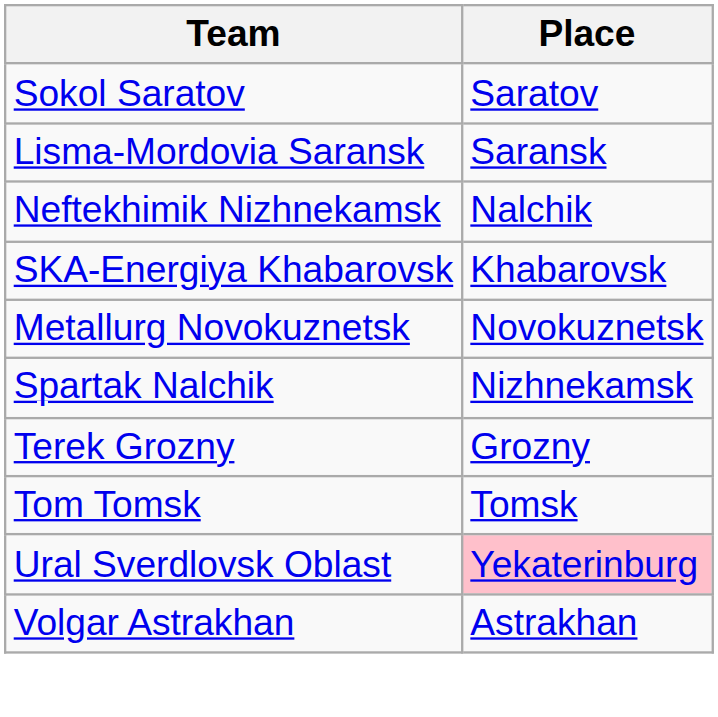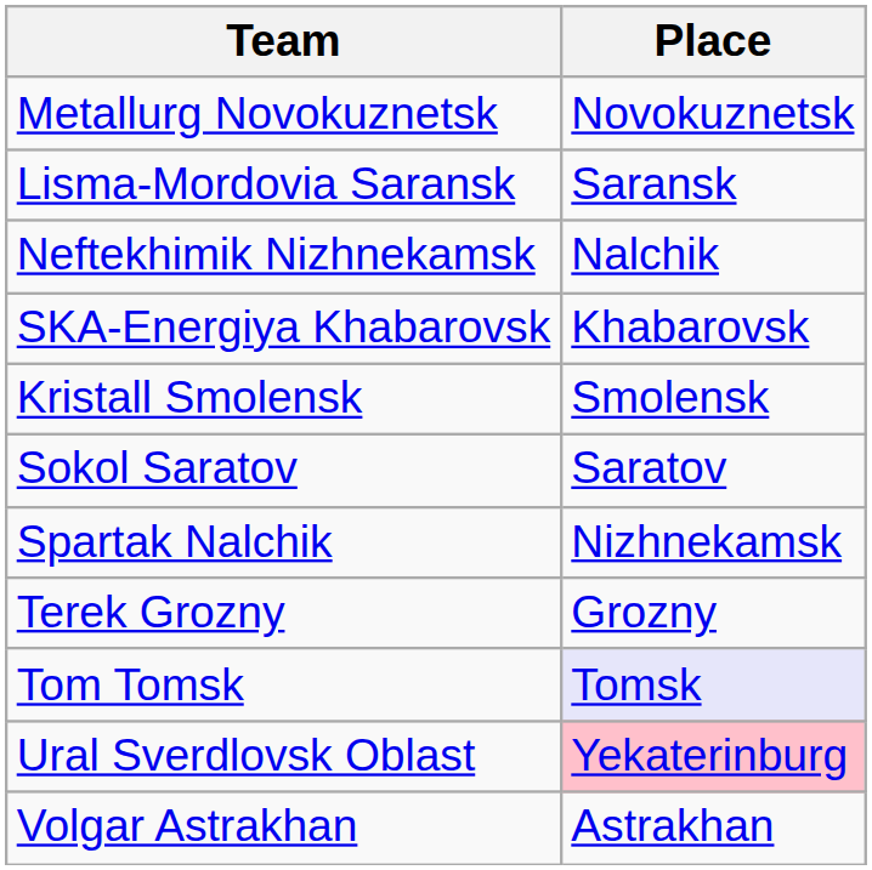 <table class="wikitable">
 <tr>
 <th>Team</th>
 <th>Place</th>
 </tr>
 <tr>
-<td><a href='#'>Sokol Saratov</a></td>
-<td><a href='#'>Saratov</a></td>
+<td><a href='#'>Metallurg Novokuznetsk</a></td>
+<td><a href='#'>Novokuznetsk</a></td>
 </tr>
 <tr>
 <td><a href='#'>Lisma-Mordovia Saransk</a></td>
 <td><a href='#'>Saransk</a></td>
 </tr>
 <tr>
 <td><a href='#'>Neftekhimik Nizhnekamsk</a></td>
 <td><a href='#'>Nalchik</a></td>
 </tr>
 <tr>
 <td><a href='#'>SKA-Energiya Khabarovsk</a></td>
 <td><a href='#'>Khabarovsk</a></td>
 </tr>
 <tr>
-<td><a href='#'>Metallurg Novokuznetsk</a></td>
-<td><a href='#'>Novokuznetsk</a></td>
+<td><a href='#'>Kristall Smolensk</a></td>
+<td><a href='#'>Smolensk</a></td>
+</tr>
+<tr>
+<td><a href='#'>Sokol Saratov</a></td>
+<td><a href='#'>Saratov</a></td>
 </tr>
 <tr>
 <td><a href='#'>Spartak Nalchik</a></td>
 <td><a href='#'>Nizhnekamsk</a></td>
 </tr>
 <tr>
 <td><a href='#'>Terek Grozny</a></td>
 <td><a href='#'>Grozny</a></td>
 </tr>
 <tr>
 <td><a href='#'>Tom Tomsk</a></td>
-<td><a href='#'>Tomsk</a></td>
+<td style="background: lavender;"><a href='#'>Tomsk</a></td>
 </tr>
 <tr>
 <td><a href='#'>Ural Sverdlovsk Oblast</a></td>
 <td style="background: pink;"><a href='#'>Yekaterinburg</a></td>
 </tr>
 <tr>
 <td><a href='#'>Volgar Astrakhan</a></td>
 <td><a href='#'>Astrakhan</a></td>
 </tr>
 </table>
